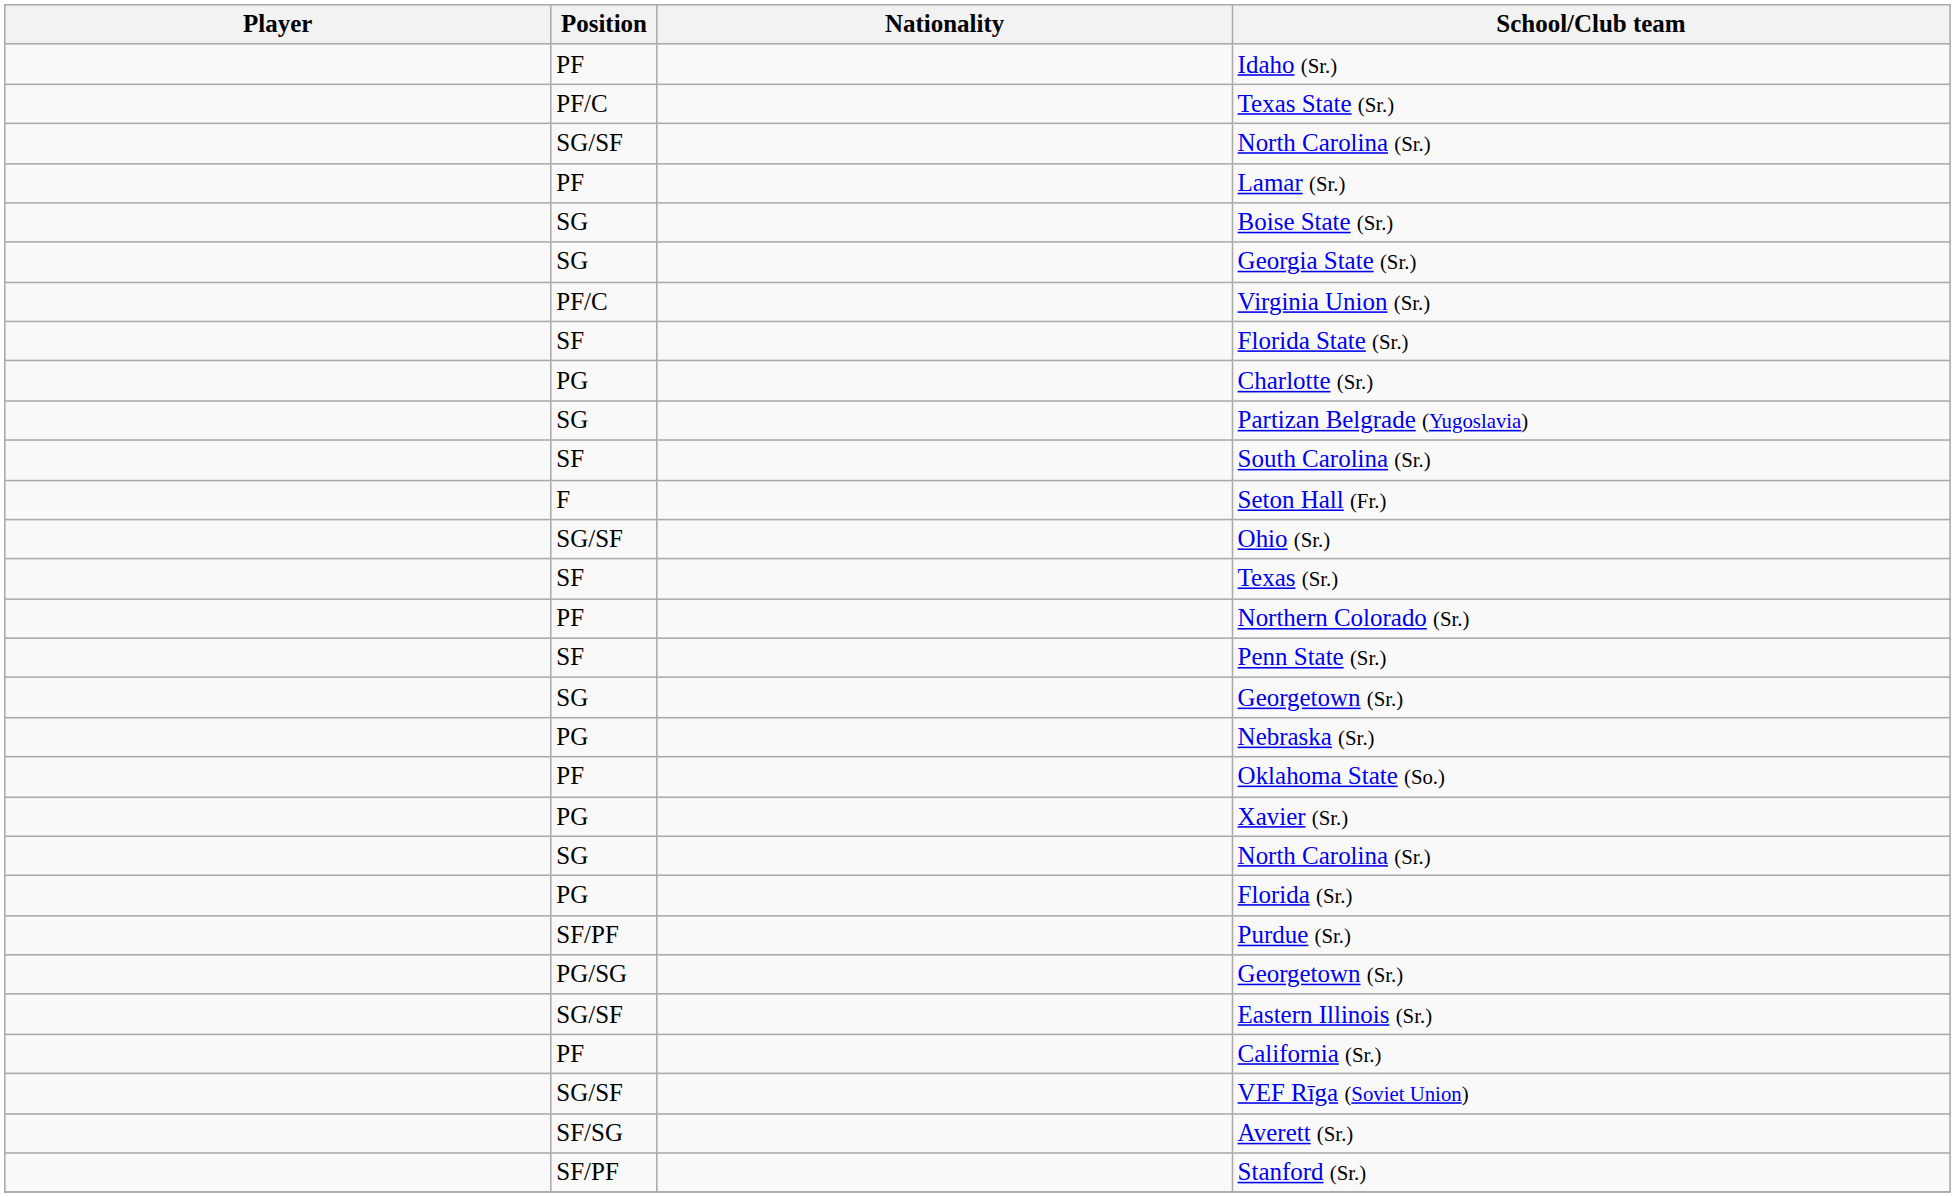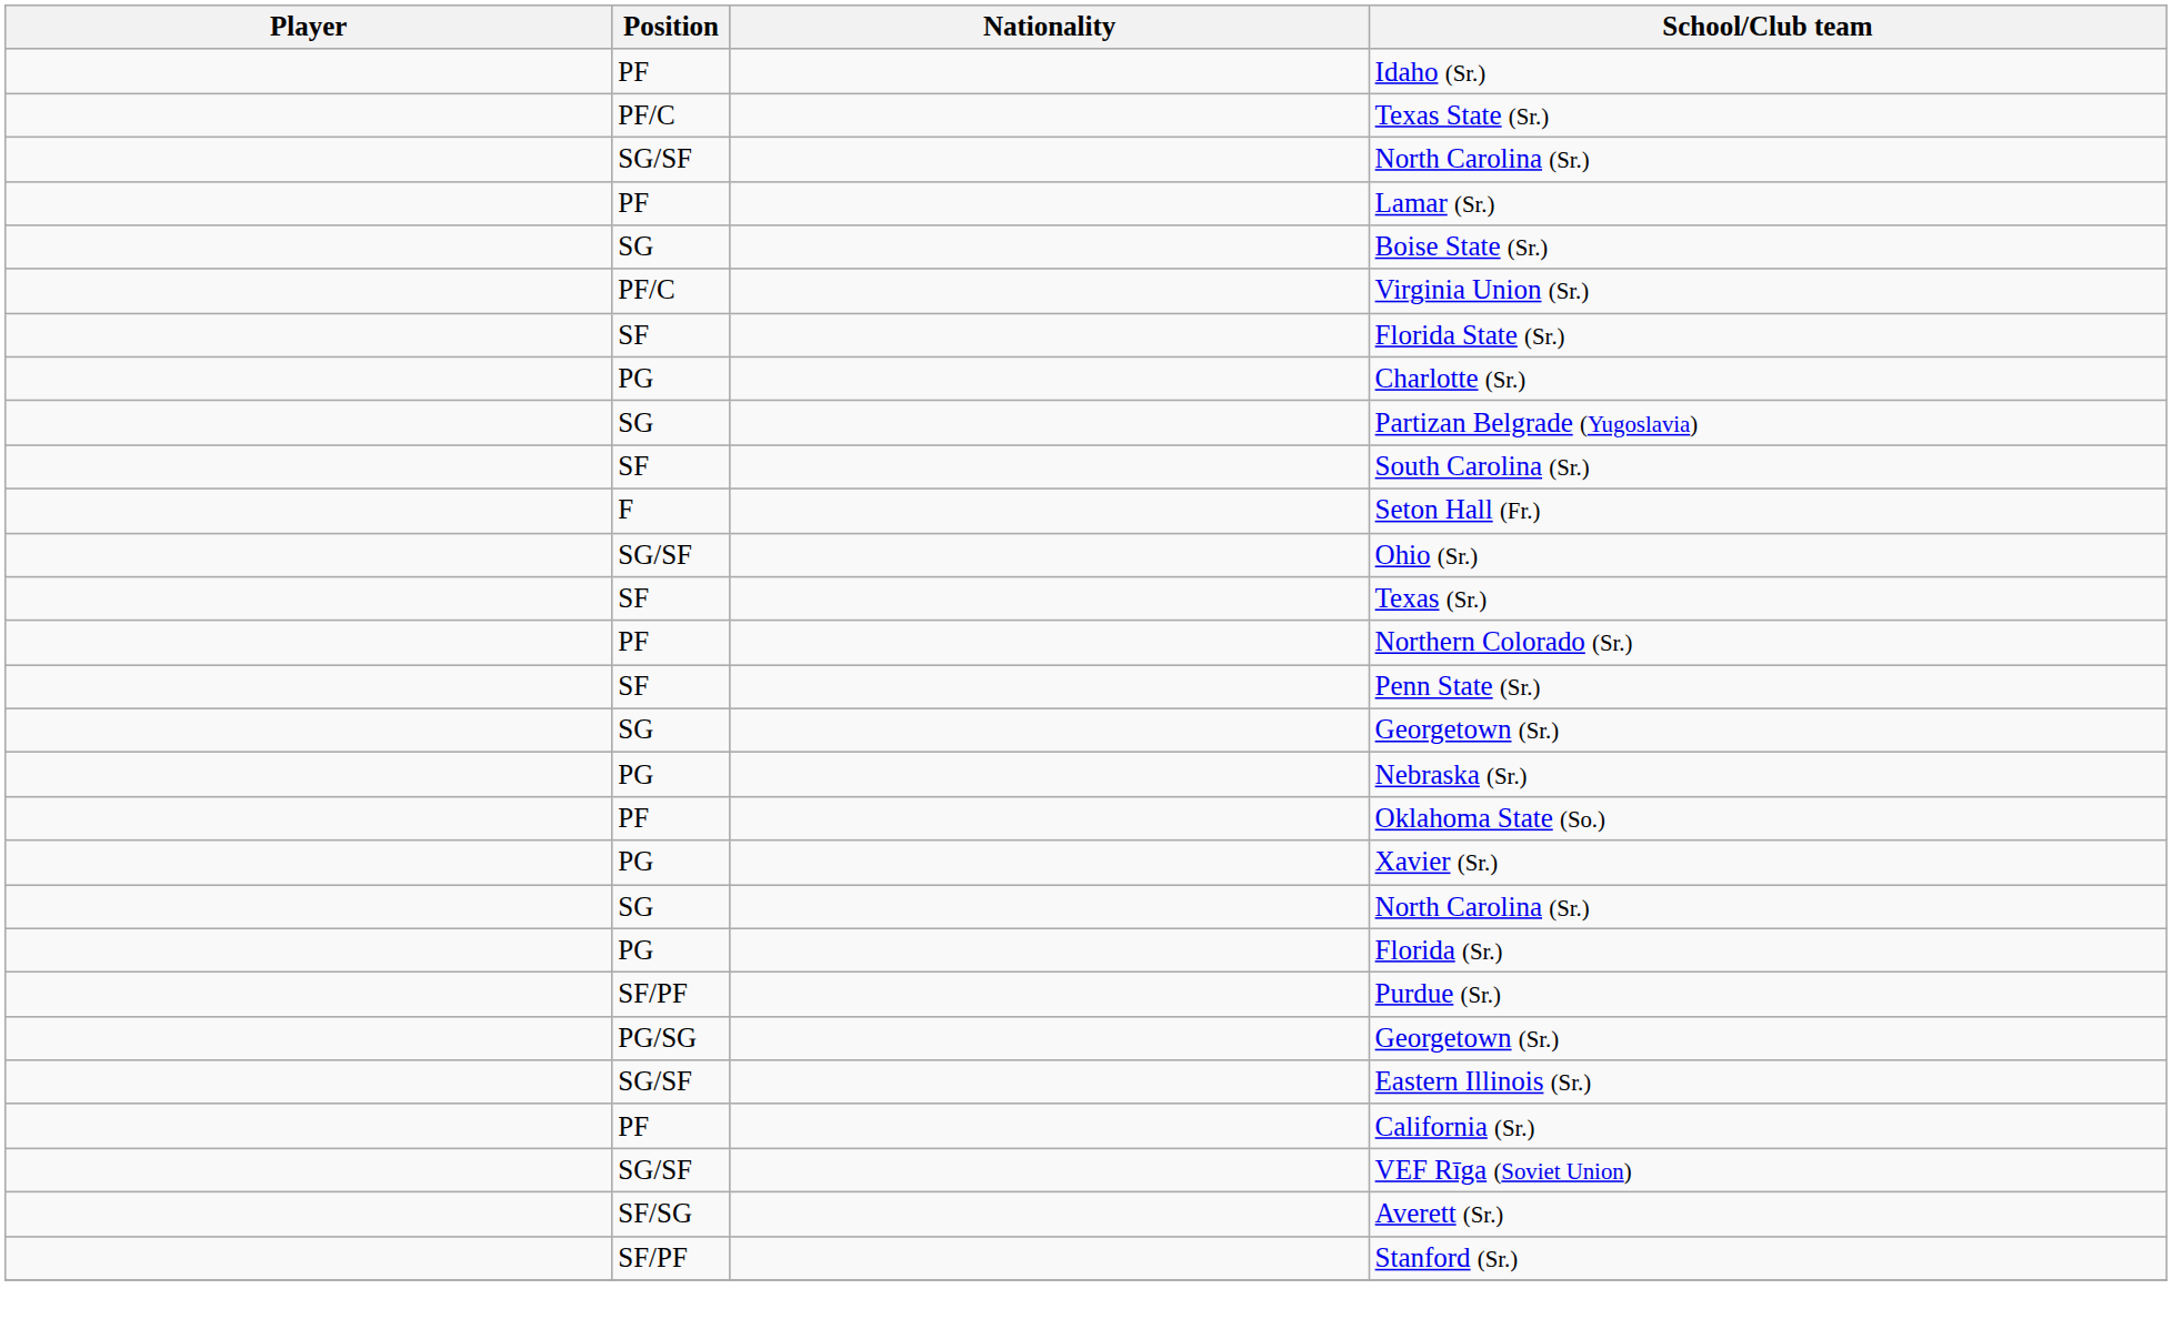 <table class="wikitable sortable sortable">
 <tr>
 <th width="19%">Player</th>
 <th width="1%">Position</th>
 <th width="20%">Nationality</th>
 <th width="25%">School/Club team</th>
 </tr>
 <tr>
 <td></td>
 <td>PF</td>
 <td></td>
 <td><a href='#'>Idaho</a> <small>(Sr.)</small></td>
 </tr>
 <tr>
 <td></td>
 <td>PF/C</td>
 <td></td>
 <td><a href='#'>Texas State</a> <small>(Sr.)</small></td>
 </tr>
 <tr>
 <td></td>
 <td>SG/SF</td>
 <td></td>
 <td><a href='#'>North Carolina</a> <small>(Sr.)</small></td>
 </tr>
 <tr>
 <td></td>
 <td>PF</td>
 <td></td>
 <td><a href='#'>Lamar</a> <small>(Sr.)</small></td>
 </tr>
 <tr>
 <td></td>
 <td>SG</td>
 <td></td>
 <td><a href='#'>Boise State</a> <small>(Sr.)</small></td>
-</tr>
-<tr>
-<td></td>
-<td>SG</td>
-<td> <br> </td>
-<td><a href='#'>Georgia State</a> <small>(Sr.)</small></td>
 </tr>
 <tr>
 <td></td>
 <td>PF/C</td>
 <td></td>
 <td><a href='#'>Virginia Union</a> <small>(Sr.)</small></td>
 </tr>
 <tr>
 <td></td>
 <td>SF</td>
 <td></td>
 <td><a href='#'>Florida State</a> <small>(Sr.)</small></td>
 </tr>
 <tr>
 <td></td>
 <td>PG</td>
 <td></td>
 <td><a href='#'>Charlotte</a> <small>(Sr.)</small></td>
 </tr>
 <tr>
 <td></td>
 <td>SG</td>
 <td></td>
 <td><a href='#'>Partizan Belgrade</a> <small>(<a href='#'>Yugoslavia</a>)</small></td>
 </tr>
 <tr>
 <td></td>
 <td>SF</td>
 <td></td>
 <td><a href='#'>South Carolina</a> <small>(Sr.)</small></td>
 </tr>
 <tr>
 <td></td>
 <td>F</td>
 <td></td>
 <td><a href='#'>Seton Hall</a> <small>(Fr.)</small></td>
 </tr>
 <tr>
 <td></td>
 <td>SG/SF</td>
 <td></td>
 <td><a href='#'>Ohio</a> <small>(Sr.)</small></td>
 </tr>
 <tr>
 <td></td>
 <td>SF</td>
 <td></td>
 <td><a href='#'>Texas</a> <small>(Sr.)</small></td>
 </tr>
 <tr>
 <td></td>
 <td>PF</td>
 <td> <br> </td>
 <td><a href='#'>Northern Colorado</a> <small>(Sr.)</small></td>
 </tr>
 <tr>
 <td></td>
 <td>SF</td>
 <td></td>
 <td><a href='#'>Penn State</a> <small>(Sr.)</small></td>
 </tr>
 <tr>
 <td></td>
 <td>SG</td>
 <td></td>
 <td><a href='#'>Georgetown</a> <small>(Sr.)</small></td>
 </tr>
 <tr>
 <td></td>
 <td>PG</td>
 <td> <br> </td>
 <td><a href='#'>Nebraska</a> <small>(Sr.)</small></td>
 </tr>
 <tr>
 <td></td>
 <td>PF</td>
 <td></td>
 <td><a href='#'>Oklahoma State</a> <small>(So.)</small></td>
 </tr>
 <tr>
 <td></td>
 <td>PG</td>
 <td></td>
 <td><a href='#'>Xavier</a> <small>(Sr.)</small></td>
 </tr>
 <tr>
 <td></td>
 <td>SG</td>
 <td></td>
 <td><a href='#'>North Carolina</a> <small>(Sr.)</small></td>
 </tr>
 <tr>
 <td></td>
 <td>PG</td>
 <td></td>
 <td><a href='#'>Florida</a> <small>(Sr.)</small></td>
 </tr>
 <tr>
 <td></td>
 <td>SF/PF</td>
 <td></td>
 <td><a href='#'>Purdue</a> <small>(Sr.)</small></td>
 </tr>
 <tr>
 <td></td>
 <td>PG/SG</td>
 <td></td>
 <td><a href='#'>Georgetown</a> <small>(Sr.)</small></td>
 </tr>
 <tr>
 <td></td>
 <td>SG/SF</td>
 <td></td>
 <td><a href='#'>Eastern Illinois</a> <small>(Sr.)</small></td>
 </tr>
 <tr>
 <td></td>
 <td>PF</td>
 <td></td>
 <td><a href='#'>California</a> <small>(Sr.)</small></td>
 </tr>
 <tr>
 <td></td>
 <td>SG/SF</td>
 <td></td>
 <td><a href='#'>VEF Rīga</a> <small>(<a href='#'>Soviet Union</a>)</small></td>
 </tr>
 <tr>
 <td></td>
 <td>SF/SG</td>
 <td></td>
 <td><a href='#'>Averett</a> <small>(Sr.)</small></td>
 </tr>
 <tr>
 <td></td>
 <td>SF/PF</td>
 <td></td>
 <td><a href='#'>Stanford</a> <small>(Sr.)</small></td>
 </tr>
 <tr>
 </tr>
 </table>
